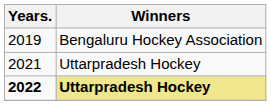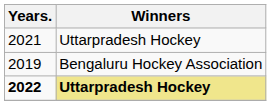 <table class="wikitable">
 <tr>
 <th>Years.</th>
 <th>Winners</th>
 </tr>
 <tr>
+<td>2021</td>
+<td>Uttarpradesh Hockey</td>
+</tr>
+<tr>
 <td>2019</td>
 <td>Bengaluru Hockey Association</td>
-</tr>
-<tr>
-<td>2021</td>
-<td>Uttarpradesh Hockey</td>
 </tr>
 <tr>
 <td><strong>2022</strong></td>
 <td style="background: khaki;"><strong>Uttarpradesh Hockey</strong></td>
 </tr>
 <tr>
 </tr>
 </table>
